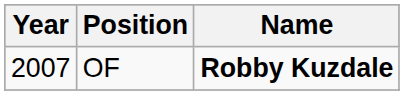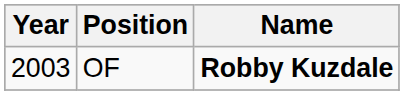 <table class="wikitable">
 <tr>
 <th>Year</th>
 <th>Position</th>
 <th>Name</th>
 </tr>
 <tr>
-<td>2007</td>
+<td>2003</td>
 <td>OF</td>
 <td><strong>Robby Kuzdale</strong></td>
 </tr>
 </table>
